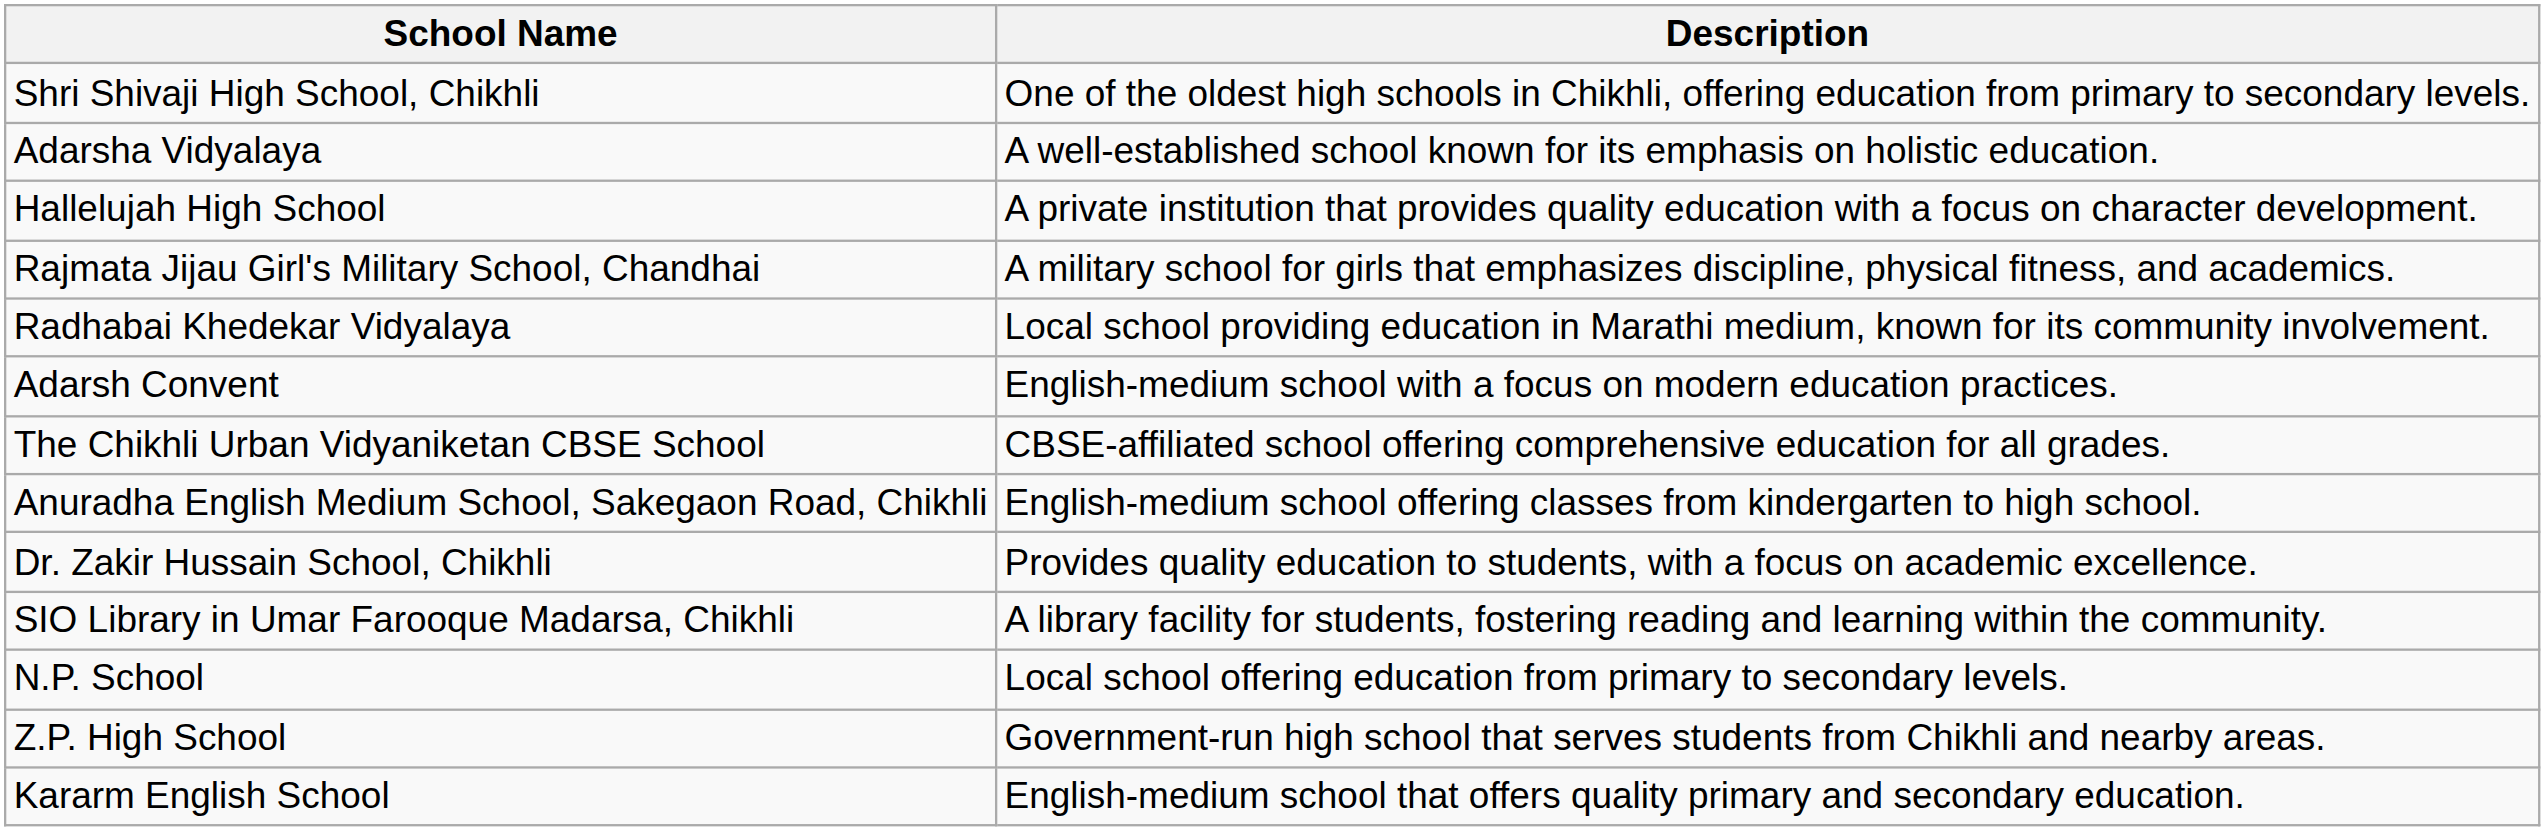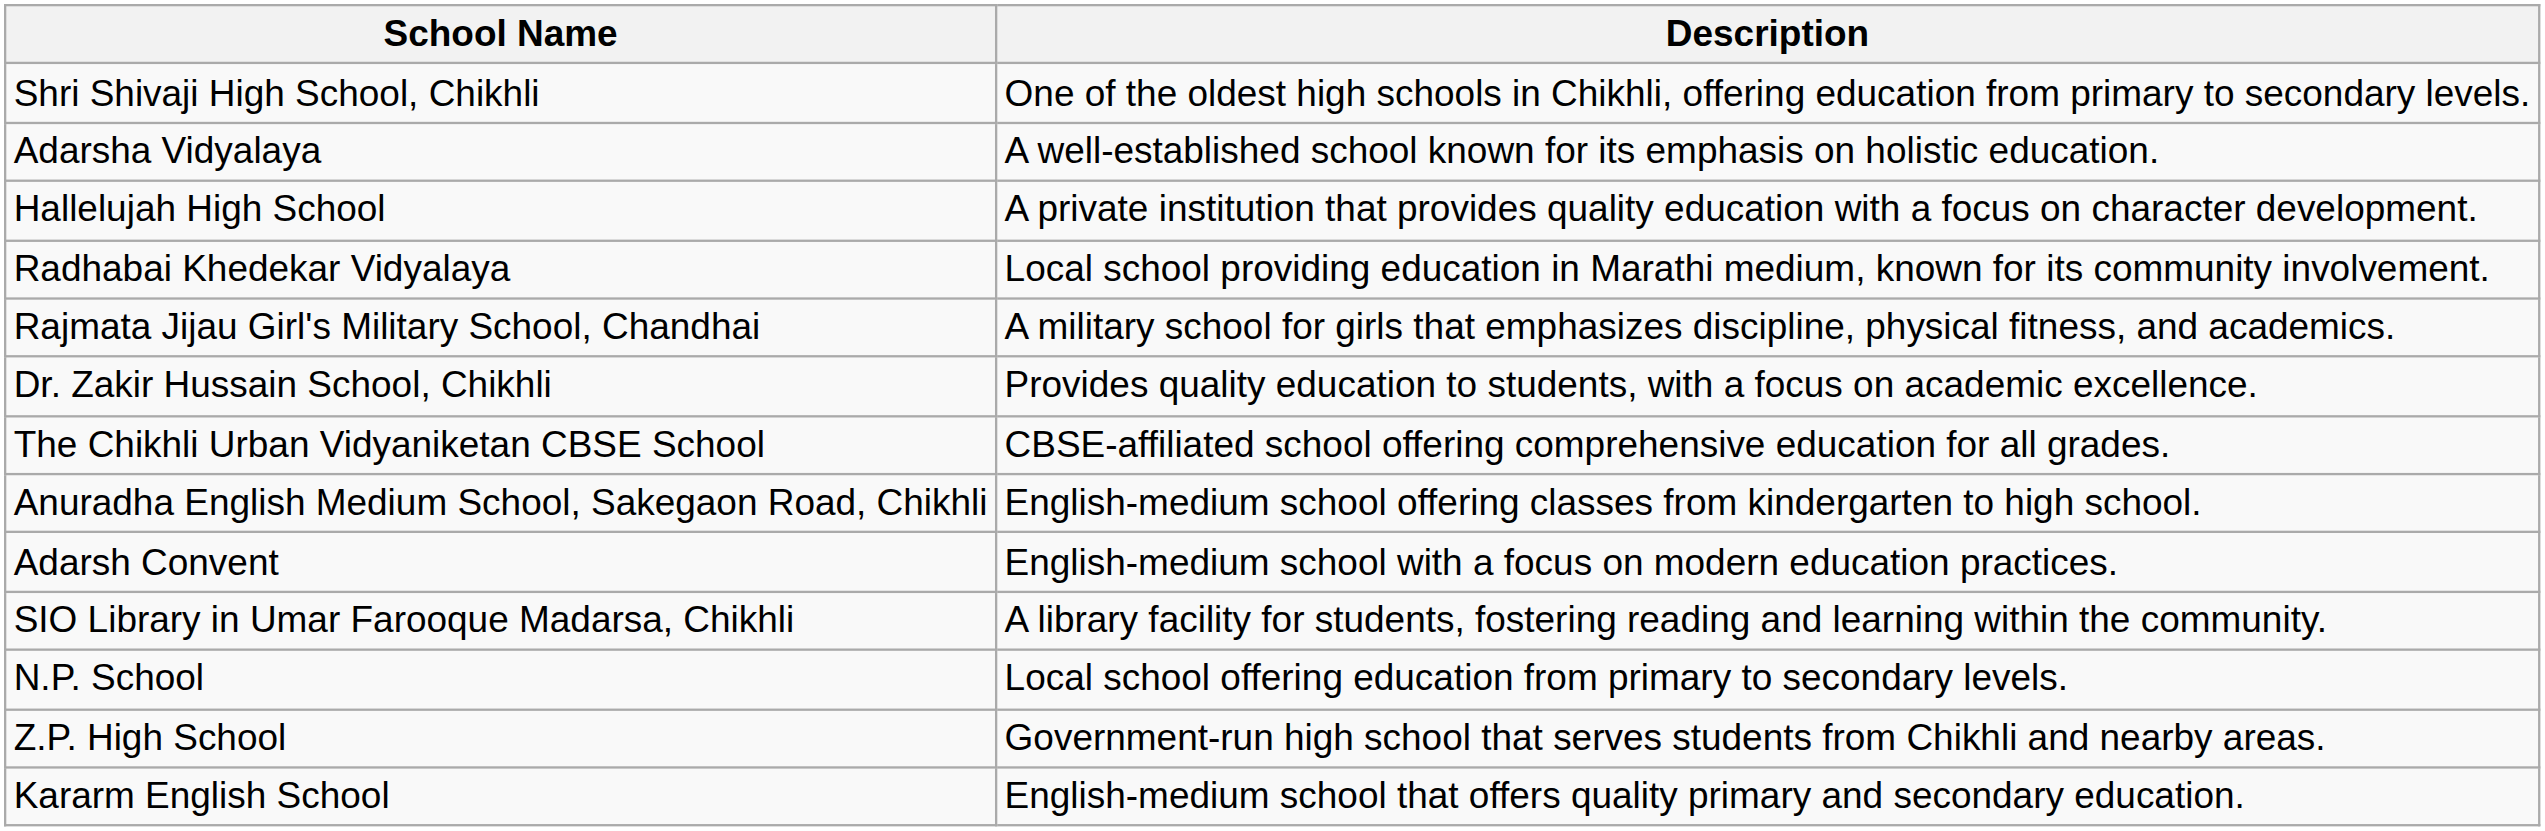 <table class="wikitable">
 <tr>
 <th>School Name</th>
 <th>Description</th>
 </tr>
 <tr>
 <td>Shri Shivaji High School, Chikhli</td>
 <td>One of the oldest high schools in Chikhli, offering education from primary to secondary levels.</td>
 </tr>
 <tr>
 <td>Adarsha Vidyalaya</td>
 <td>A well-established school known for its emphasis on holistic education.</td>
 </tr>
 <tr>
 <td>Hallelujah High School</td>
 <td>A private institution that provides quality education with a focus on character development.</td>
 </tr>
 <tr>
+<td>Radhabai Khedekar Vidyalaya</td>
+<td>Local school providing education in Marathi medium, known for its community involvement.</td>
+</tr>
+<tr>
 <td>Rajmata Jijau Girl's Military School, Chandhai</td>
 <td>A military school for girls that emphasizes discipline, physical fitness, and academics.</td>
 </tr>
 <tr>
-<td>Radhabai Khedekar Vidyalaya</td>
-<td>Local school providing education in Marathi medium, known for its community involvement.</td>
-</tr>
-<tr>
-<td>Adarsh Convent</td>
-<td>English-medium school with a focus on modern education practices.</td>
+<td>Dr. Zakir Hussain School, Chikhli</td>
+<td>Provides quality education to students, with a focus on academic excellence.</td>
 </tr>
 <tr>
 <td>The Chikhli Urban Vidyaniketan CBSE School</td>
 <td>CBSE-affiliated school offering comprehensive education for all grades.</td>
 </tr>
 <tr>
 <td>Anuradha English Medium School, Sakegaon Road, Chikhli</td>
 <td>English-medium school offering classes from kindergarten to high school.</td>
 </tr>
 <tr>
-<td>Dr. Zakir Hussain School, Chikhli</td>
-<td>Provides quality education to students, with a focus on academic excellence.</td>
+<td>Adarsh Convent</td>
+<td>English-medium school with a focus on modern education practices.</td>
 </tr>
 <tr>
 <td>SIO Library in Umar Farooque Madarsa, Chikhli</td>
 <td>A library facility for students, fostering reading and learning within the community.</td>
 </tr>
 <tr>
 <td>N.P. School</td>
 <td>Local school offering education from primary to secondary levels.</td>
 </tr>
 <tr>
 <td>Z.P. High School</td>
 <td>Government-run high school that serves students from Chikhli and nearby areas.</td>
 </tr>
 <tr>
 <td>Kararm English School</td>
 <td>English-medium school that offers quality primary and secondary education.</td>
 </tr>
 </table>
